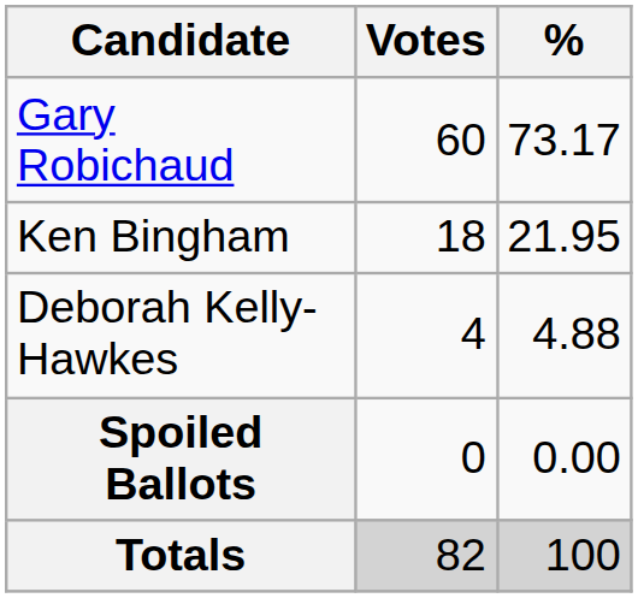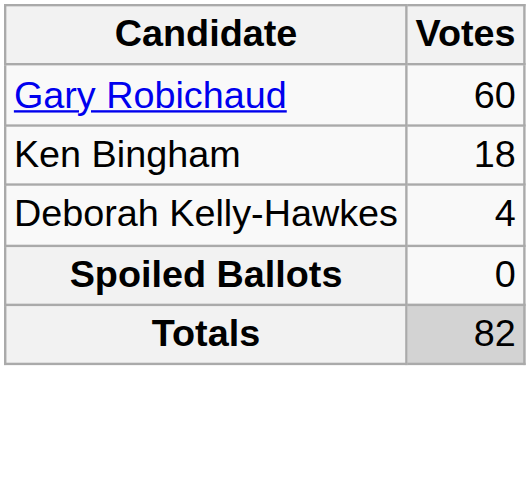 <table class="wikitable" width="25%">
 <tr>
 <th>Candidate</th>
 <th>Votes</th>
-<th>%</th>
 </tr>
 <tr>
 <td><a href='#'>Gary Robichaud</a></td>
 <td align="right">60</td>
-<td align="right">73.17</td>
 </tr>
 <tr>
 <td>Ken Bingham</td>
 <td align="right">18</td>
-<td align="right">21.95</td>
 </tr>
 <tr>
 <td>Deborah Kelly-Hawkes</td>
 <td align="right">4</td>
-<td align="right">4.88</td>
 </tr>
 <tr>
 <th>Spoiled Ballots</th>
 <td align="right">0</td>
-<td align="right">0.00</td>
 </tr>
 <tr bgcolor=lightgrey>
 <th>Totals</th>
 <td align="right">82</td>
-<td align="right">100</td>
 </tr>
 </table>
